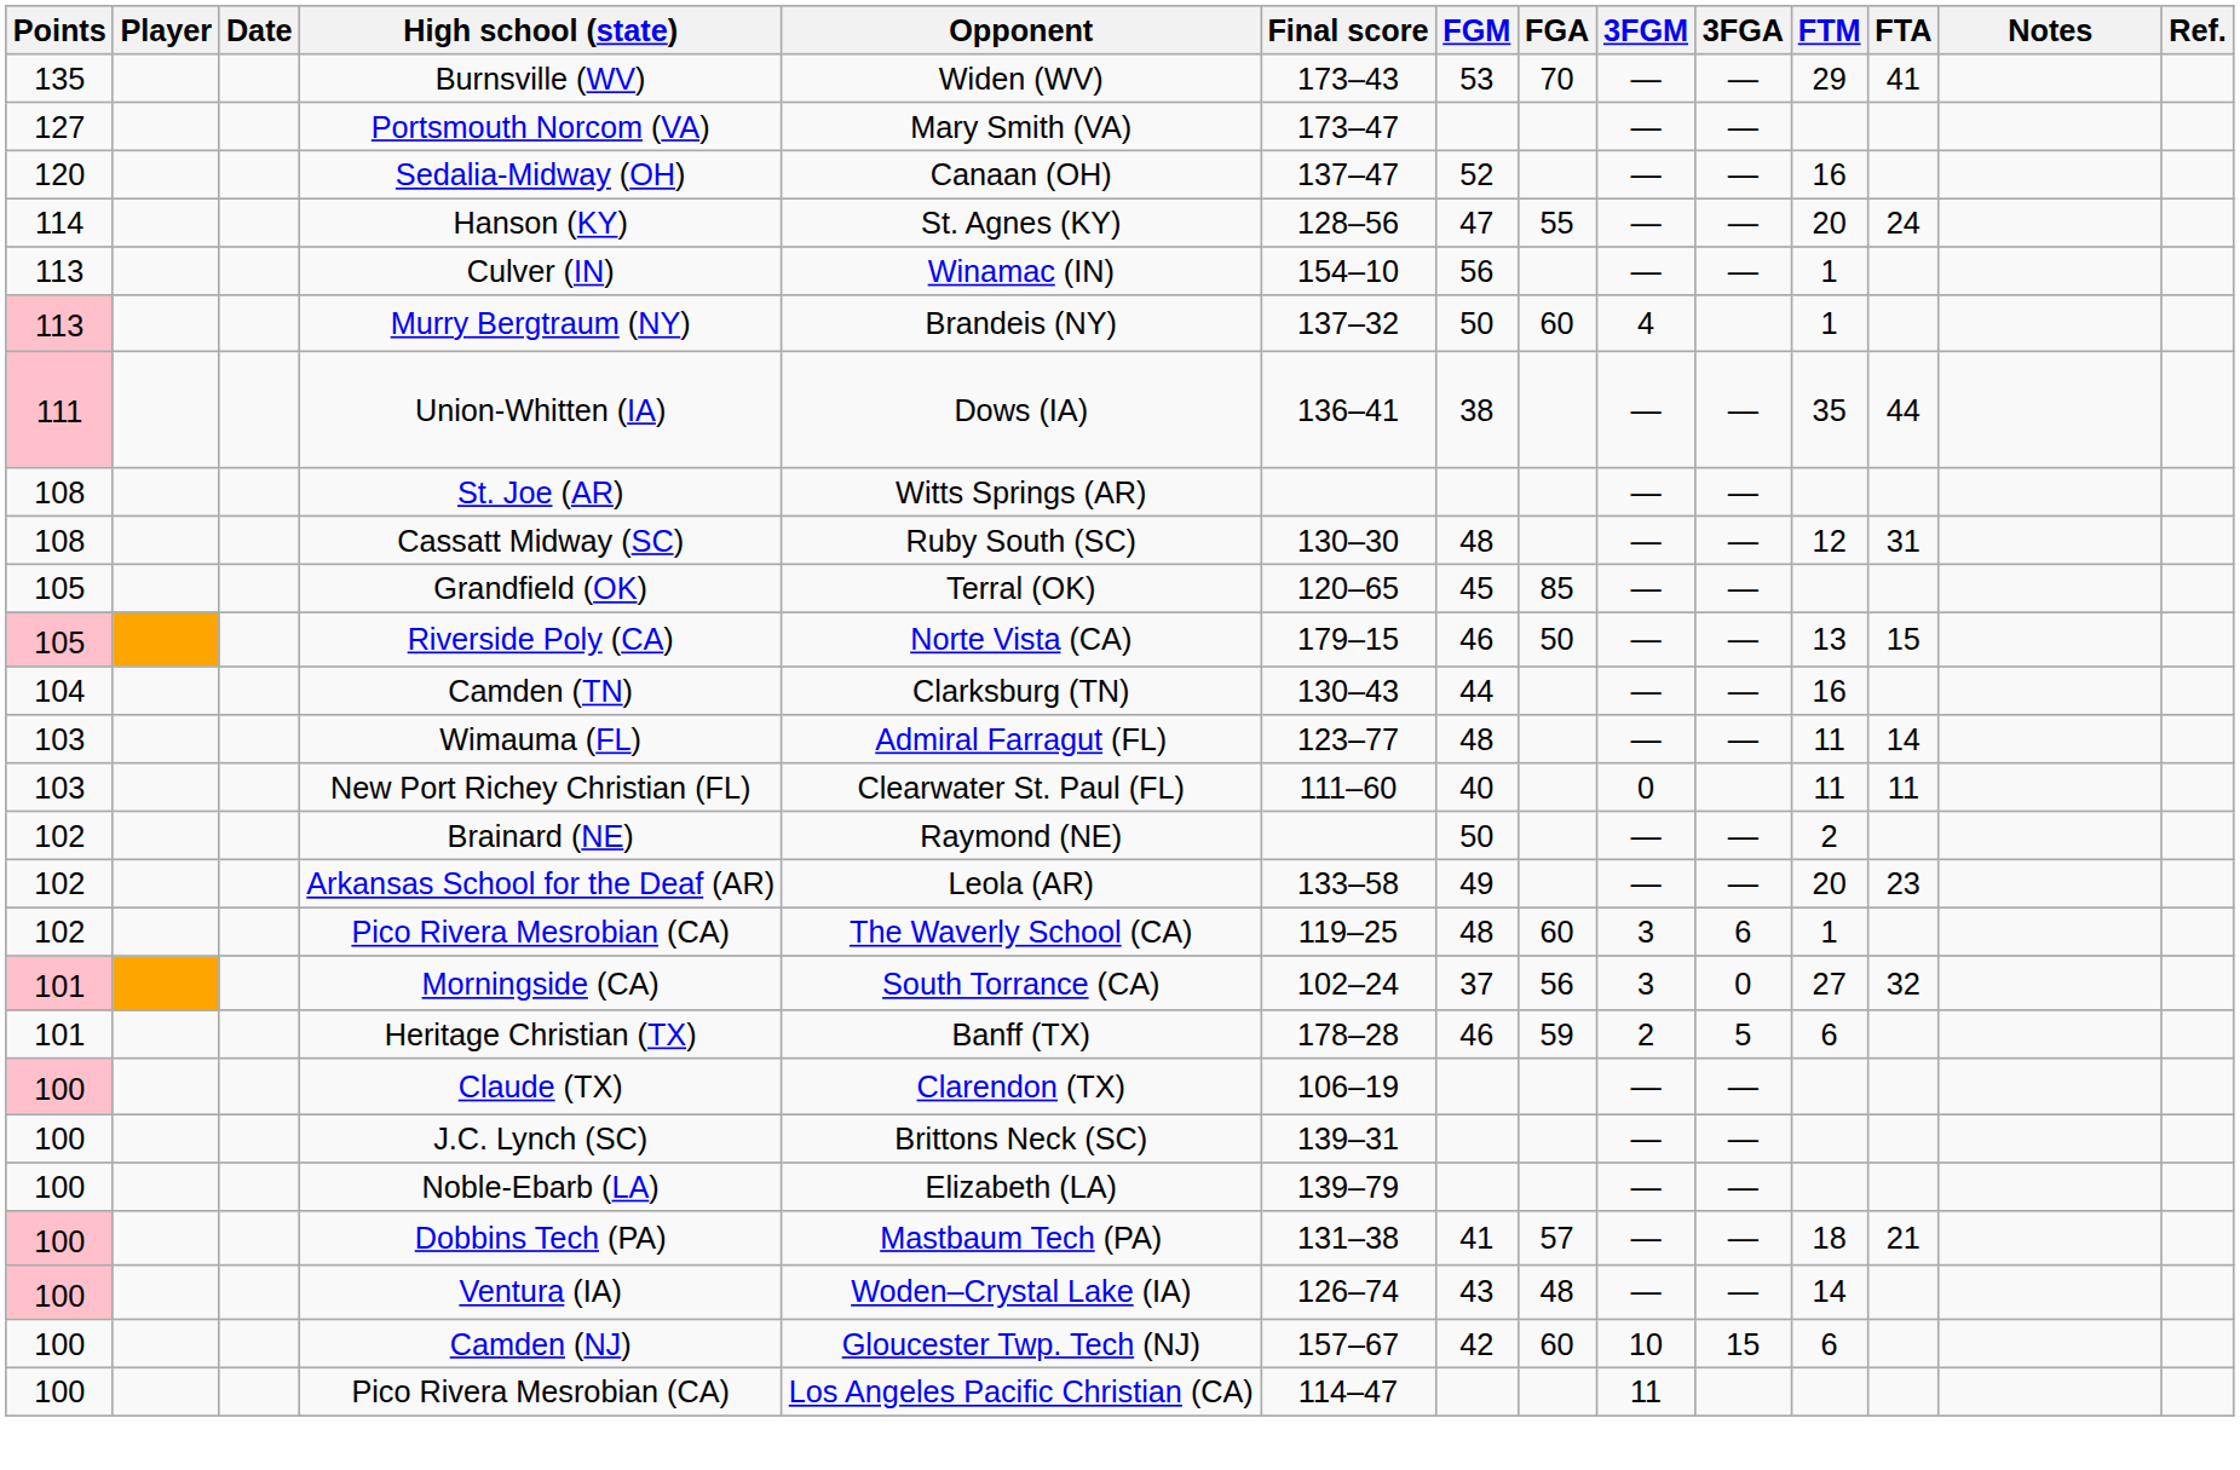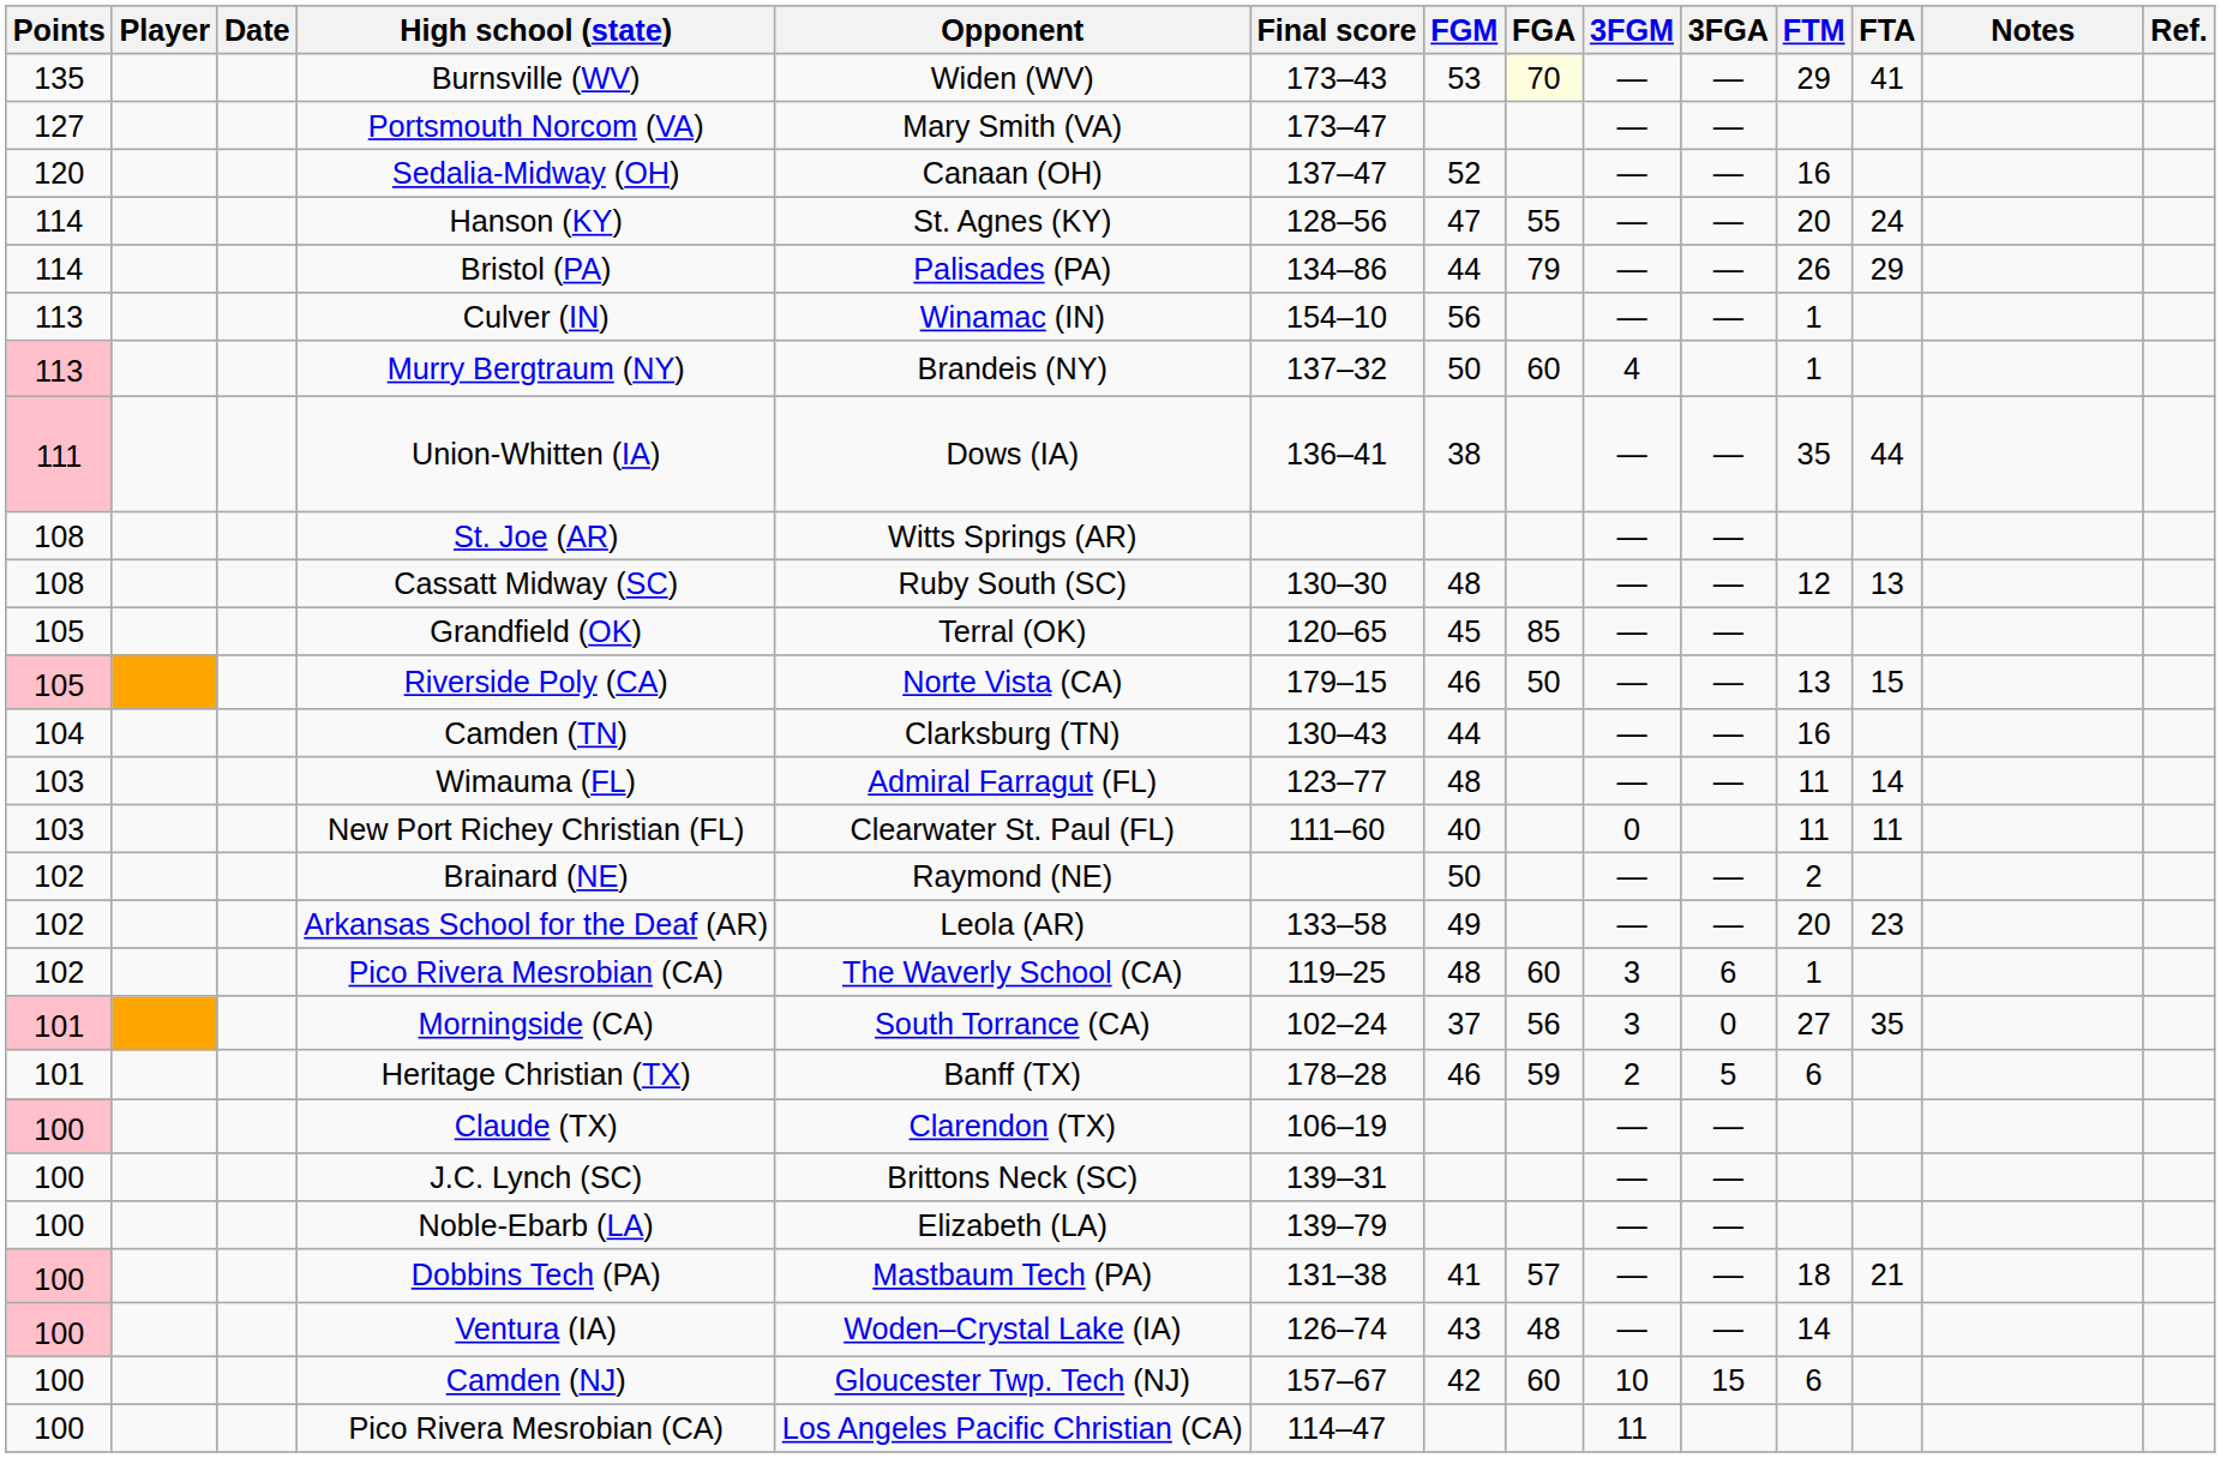 <table class="wikitable sortable" style="font-size:95%">
 <tr>
 <th>Points</th>
 <th>Player</th>
 <th>Date</th>
 <th>High school (<a href='#'>state</a>)</th>
 <th>Opponent</th>
 <th>Final score</th>
 <th><a href='#'>FGM</a></th>
 <th>FGA</th>
 <th><a href='#'>3FGM</a></th>
 <th>3FGA</th>
 <th><a href='#'>FTM</a></th>
 <th>FTA</th>
 <th width=10% class="unsortable">Notes</th>
 <th class="unsortable">Ref.</th>
 </tr>
 <tr align="center">
 <td>135</td>
 <td></td>
 <td></td>
 <td>Burnsville (<a href='#'>WV</a>)</td>
 <td>Widen (WV)</td>
 <td>173–43</td>
 <td>53</td>
-<td>70</td>
+<td style="background: lightyellow;">70</td>
 <td>—</td>
 <td>—</td>
 <td>29</td>
 <td>41</td>
 <td></td>
 <td></td>
 </tr>
 <tr align="center">
 <td>127</td>
 <td></td>
 <td></td>
 <td><a href='#'>Portsmouth Norcom</a> (<a href='#'>VA</a>)</td>
 <td>Mary Smith (VA)</td>
 <td>173–47</td>
 <td></td>
 <td></td>
 <td>—</td>
 <td>—</td>
 <td></td>
 <td></td>
 <td align="left"></td>
 <td></td>
 </tr>
 <tr align="center">
 <td>120</td>
 <td></td>
 <td></td>
 <td><a href='#'>Sedalia-Midway</a> (<a href='#'>OH</a>)</td>
 <td>Canaan (OH)</td>
 <td>137–47</td>
 <td>52</td>
 <td></td>
 <td>—</td>
 <td>—</td>
 <td>16</td>
 <td></td>
 <td align="left"></td>
 <td></td>
 </tr>
 <tr align="center">
 <td>114</td>
 <td></td>
 <td></td>
 <td>Hanson (<a href='#'>KY</a>)</td>
 <td>St. Agnes (KY)</td>
 <td>128–56</td>
 <td>47</td>
 <td>55</td>
 <td>—</td>
 <td>—</td>
 <td>20</td>
 <td>24</td>
 <td align="left"></td>
+<td></td>
+</tr>
+<tr align="center">
+<td>114</td>
+<td></td>
+<td></td>
+<td>Bristol (<a href='#'>PA</a>)</td>
+<td><a href='#'>Palisades</a> (PA)</td>
+<td>134–86</td>
+<td>44</td>
+<td>79</td>
+<td>—</td>
+<td>—</td>
+<td>26</td>
+<td>29</td>
+<td></td>
 <td></td>
 </tr>
 <tr align="center">
 <td>113</td>
 <td></td>
 <td></td>
 <td>Culver (<a href='#'>IN</a>)</td>
 <td><a href='#'>Winamac</a> (IN)</td>
 <td>154–10</td>
 <td>56</td>
 <td></td>
 <td>—</td>
 <td>—</td>
 <td>1</td>
 <td></td>
 <td align="left"></td>
 <td></td>
 </tr>
 <tr align="center">
 <td style="background-color:#FFC0CB">113<sup></sup></td>
 <td></td>
 <td></td>
 <td><a href='#'>Murry Bergtraum</a> (<a href='#'>NY</a>)</td>
 <td>Brandeis (NY)</td>
 <td>137–32</td>
 <td>50</td>
 <td>60</td>
 <td>4</td>
 <td></td>
 <td>1</td>
 <td></td>
 <td align="left"></td>
 <td></td>
 </tr>
 <tr align="center">
 <td style="background-color:#FFC0CB">111<sup></sup></td>
 <td></td>
 <td></td>
 <td>Union-Whitten (<a href='#'>IA</a>)</td>
 <td>Dows (IA)</td>
 <td>136–41</td>
 <td>38</td>
 <td></td>
 <td>—</td>
 <td>—</td>
 <td>35</td>
 <td>44</td>
 <td></td>
 <td><br><br><br></td>
 </tr>
 <tr align="center">
 <td>108</td>
 <td></td>
 <td></td>
 <td><a href='#'>St. Joe</a> (<a href='#'>AR</a>)</td>
 <td>Witts Springs (AR)</td>
 <td></td>
 <td></td>
 <td></td>
 <td>—</td>
 <td>—</td>
 <td></td>
 <td></td>
 <td align="left"></td>
 <td></td>
 </tr>
 <tr align="center">
 <td>108</td>
 <td></td>
 <td></td>
 <td>Cassatt Midway (<a href='#'>SC</a>)</td>
 <td>Ruby South (SC)</td>
 <td>130–30</td>
 <td>48</td>
 <td></td>
 <td>—</td>
 <td>—</td>
 <td>12</td>
-<td>31</td>
+<td>13</td>
 <td></td>
 <td></td>
 </tr>
 <tr align="center">
 <td>105</td>
 <td></td>
 <td></td>
 <td>Grandfield (<a href='#'>OK</a>)</td>
 <td>Terral (OK)</td>
 <td>120–65</td>
 <td>45</td>
 <td>85</td>
 <td>—</td>
 <td>—</td>
 <td></td>
 <td></td>
 <td></td>
 <td></td>
 </tr>
 <tr align="center">
 <td style="background-color:#FFC0CB">105<sup></sup></td>
 <td style="background-color:#FFA500"></td>
 <td></td>
 <td><a href='#'>Riverside Poly</a> (<a href='#'>CA</a>)</td>
 <td><a href='#'>Norte Vista</a> (CA)</td>
 <td>179–15</td>
 <td>46</td>
 <td>50</td>
 <td>—</td>
 <td>—</td>
 <td>13</td>
 <td>15</td>
 <td align="left"></td>
 <td><br></td>
 </tr>
 <tr align="center">
 <td>104</td>
 <td></td>
 <td></td>
 <td>Camden (<a href='#'>TN</a>)</td>
 <td>Clarksburg (TN)</td>
 <td>130–43</td>
 <td>44</td>
 <td></td>
 <td>—</td>
 <td>—</td>
 <td>16</td>
 <td></td>
 <td align="left"></td>
 <td></td>
 </tr>
 <tr align="center">
 <td>103</td>
 <td></td>
 <td></td>
 <td>Wimauma (<a href='#'>FL</a>)</td>
 <td><a href='#'>Admiral Farragut</a> (FL)</td>
 <td>123–77</td>
 <td>48</td>
 <td></td>
 <td>—</td>
 <td>—</td>
 <td>11</td>
 <td>14</td>
 <td align="left"></td>
 <td><br></td>
 </tr>
 <tr align="center">
 <td>103</td>
 <td></td>
 <td></td>
 <td>New Port Richey Christian (FL)</td>
 <td>Clearwater St. Paul (FL)</td>
 <td>111–60</td>
 <td>40</td>
 <td></td>
 <td>0</td>
 <td></td>
 <td>11</td>
 <td>11</td>
 <td align="left"></td>
 <td><br></td>
 </tr>
 <tr align="center">
 <td>102</td>
 <td></td>
 <td></td>
 <td>Brainard (<a href='#'>NE</a>)</td>
 <td>Raymond (NE)</td>
 <td></td>
 <td>50</td>
 <td></td>
 <td>—</td>
 <td>—</td>
 <td>2</td>
 <td></td>
 <td align="left"></td>
 <td><br></td>
 </tr>
 <tr align="center">
 <td>102</td>
 <td></td>
 <td></td>
 <td><a href='#'>Arkansas School for the Deaf</a> (AR)</td>
 <td>Leola (AR)</td>
 <td>133–58</td>
 <td>49</td>
 <td></td>
 <td>—</td>
 <td>—</td>
 <td>20</td>
 <td>23</td>
 <td align="left"></td>
 <td><br></td>
 </tr>
 <tr align="center">
 <td>102</td>
 <td></td>
 <td></td>
 <td><a href='#'>Pico Rivera Mesrobian</a> (CA)</td>
 <td><a href='#'>The Waverly School</a> (CA)</td>
 <td>119–25</td>
 <td>48</td>
 <td>60</td>
 <td>3</td>
 <td>6</td>
 <td>1</td>
 <td></td>
 <td align="left"></td>
 <td><br></td>
 </tr>
 <tr align="center">
 <td style="background-color:#FFC0CB">101<sup></sup></td>
 <td bgcolor="#ffa500"></td>
 <td></td>
 <td><a href='#'>Morningside</a> (CA)</td>
 <td><a href='#'>South Torrance</a> (CA)</td>
 <td>102–24</td>
 <td>37</td>
 <td>56</td>
 <td>3</td>
 <td>0</td>
 <td>27</td>
-<td>32</td>
+<td>35</td>
 <td></td>
 <td></td>
 </tr>
 <tr align="center">
 <td>101</td>
 <td></td>
 <td></td>
 <td>Heritage Christian (<a href='#'>TX</a>)</td>
 <td>Banff (TX)</td>
 <td>178–28</td>
 <td>46</td>
 <td>59</td>
 <td>2</td>
 <td>5</td>
 <td>6</td>
 <td></td>
 <td></td>
 <td><br></td>
 </tr>
 <tr align="center">
 <td style="background-color:#FFC0CB">100<sup></sup></td>
 <td></td>
 <td></td>
 <td><a href='#'>Claude</a> (TX)</td>
 <td><a href='#'>Clarendon</a> (TX)</td>
 <td>106–19</td>
 <td></td>
 <td></td>
 <td>—</td>
 <td>—</td>
 <td></td>
 <td></td>
 <td></td>
 <td></td>
 </tr>
 <tr align="center">
 <td>100</td>
 <td></td>
 <td></td>
 <td>J.C. Lynch (SC)</td>
 <td>Brittons Neck (SC)</td>
 <td>139–31</td>
 <td></td>
 <td></td>
 <td>—</td>
 <td>—</td>
 <td></td>
 <td></td>
 <td></td>
 <td></td>
 </tr>
 <tr align="center">
 <td>100</td>
 <td></td>
 <td></td>
 <td>Noble-Ebarb (<a href='#'>LA</a>)</td>
 <td>Elizabeth (LA)</td>
 <td>139–79</td>
 <td></td>
 <td></td>
 <td>—</td>
 <td>—</td>
 <td></td>
 <td></td>
 <td align="left"></td>
 <td></td>
 </tr>
 <tr align="center">
 <td style="background-color:#FFC0CB">100<sup></sup></td>
 <td></td>
 <td></td>
 <td><a href='#'>Dobbins Tech</a> (PA)</td>
 <td><a href='#'>Mastbaum Tech</a> (PA)</td>
 <td>131–38</td>
 <td>41</td>
 <td>57</td>
 <td>—</td>
 <td>—</td>
 <td>18</td>
 <td>21</td>
 <td align="left"></td>
 <td></td>
 </tr>
 <tr align="center">
 <td style="background-color:#FFC0CB">100<sup></sup></td>
 <td></td>
 <td></td>
 <td><a href='#'>Ventura</a> (IA)</td>
 <td><a href='#'>Woden–Crystal Lake</a> (IA)</td>
 <td>126–74</td>
 <td>43</td>
 <td>48</td>
 <td>—</td>
 <td>—</td>
 <td>14</td>
 <td></td>
 <td></td>
 <td></td>
 </tr>
 <tr align="center">
 <td>100</td>
 <td></td>
 <td></td>
 <td><a href='#'>Camden</a> (<a href='#'>NJ</a>)</td>
 <td><a href='#'>Gloucester Twp. Tech</a> (NJ)</td>
 <td>157–67</td>
 <td>42</td>
 <td>60</td>
 <td>10</td>
 <td>15</td>
 <td>6</td>
 <td></td>
 <td></td>
 <td><br></td>
 </tr>
 <tr align="center">
 <td>100</td>
 <td></td>
 <td></td>
 <td>Pico Rivera Mesrobian (CA)</td>
 <td><a href='#'>Los Angeles Pacific Christian</a> (CA)</td>
 <td>114–47</td>
 <td></td>
 <td></td>
 <td>11</td>
 <td></td>
 <td></td>
 <td></td>
 <td align="left"></td>
 <td></td>
 </tr>
 </table>
